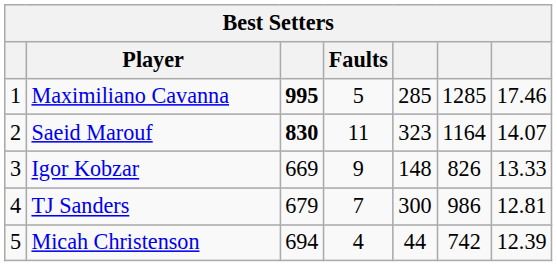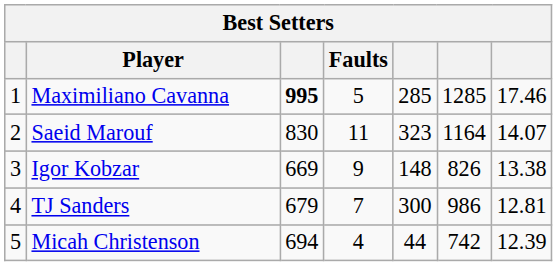 <table class="wikitable sortable" style=font-size:90%>
 <tr>
 <th colspan=7>Best Setters</th>
 </tr>
 <tr>
 <th></th>
 <th width=158>Player</th>
 <th width=20></th>
 <th width=20>Faults</th>
 <th width=20></th>
 <th width=20></th>
 <th width=20></th>
 </tr>
 <tr>
 <td>1</td>
 <td> <a href='#'>Maximiliano Cavanna</a></td>
 <td align=center><strong>995</strong></td>
 <td align=center>5</td>
 <td align=center>285</td>
 <td align=center>1285</td>
 <td align=center>17.46</td>
 </tr>
 <tr>
 <td>2</td>
 <td> <a href='#'>Saeid Marouf</a></td>
-<td align=center><strong>830</strong></td>
+<td align=center>830</td>
 <td align=center>11</td>
 <td align=center>323</td>
 <td align=center>1164</td>
 <td align=center>14.07</td>
 </tr>
 <tr>
 <td>3</td>
 <td> <a href='#'>Igor Kobzar</a></td>
 <td align=center>669</td>
 <td align=center>9</td>
 <td align=center>148</td>
 <td align=center>826</td>
-<td align=center>13.33</td>
+<td align=center>13.38</td>
 </tr>
 <tr>
 <td>4</td>
 <td> <a href='#'>TJ Sanders</a></td>
 <td align=center>679</td>
 <td align=center>7</td>
 <td align=center>300</td>
 <td align=center>986</td>
 <td align=center>12.81</td>
 </tr>
 <tr>
 <td>5</td>
 <td> <a href='#'>Micah Christenson</a></td>
 <td align=center>694</td>
 <td align=center>4</td>
 <td align=center>44</td>
 <td align=center>742</td>
 <td align=center>12.39</td>
 </tr>
 </table>
